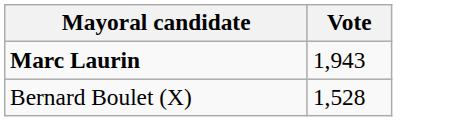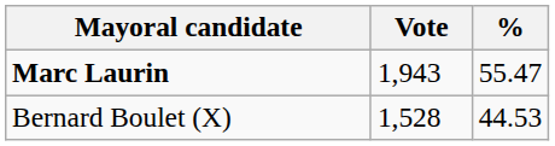 <table class="wikitable">
 <tr>
 <th bgcolor="#DDDDFF" width="200px">Mayoral candidate</th>
 <th bgcolor="#DDDDFF" width="50px">Vote</th>
+<th bgcolor="#DDDDFF" width="30px">%</th>
 </tr>
 <tr>
 <td><strong>Marc Laurin</strong></td>
 <td>1,943</td>
+<td>55.47</td>
 </tr>
 <tr>
 <td>Bernard Boulet (X)</td>
 <td>1,528</td>
+<td>44.53</td>
 </tr>
 </table>
